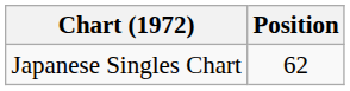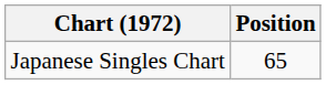 <table class="wikitable" style="text-align:center;">
 <tr>
 <th>Chart (1972)</th>
 <th>Position</th>
 </tr>
 <tr>
 <td align="left">Japanese Singles Chart</td>
-<td>62</td>
+<td>65</td>
 </tr>
 </table>
